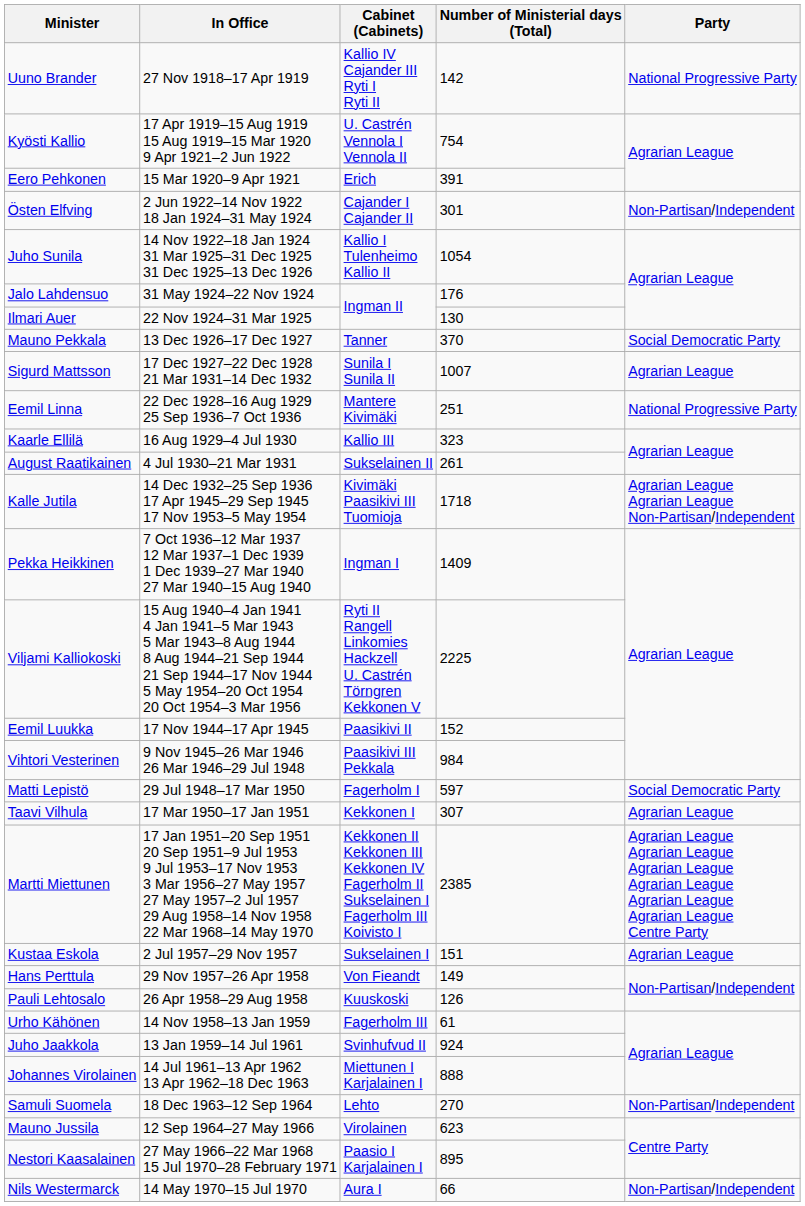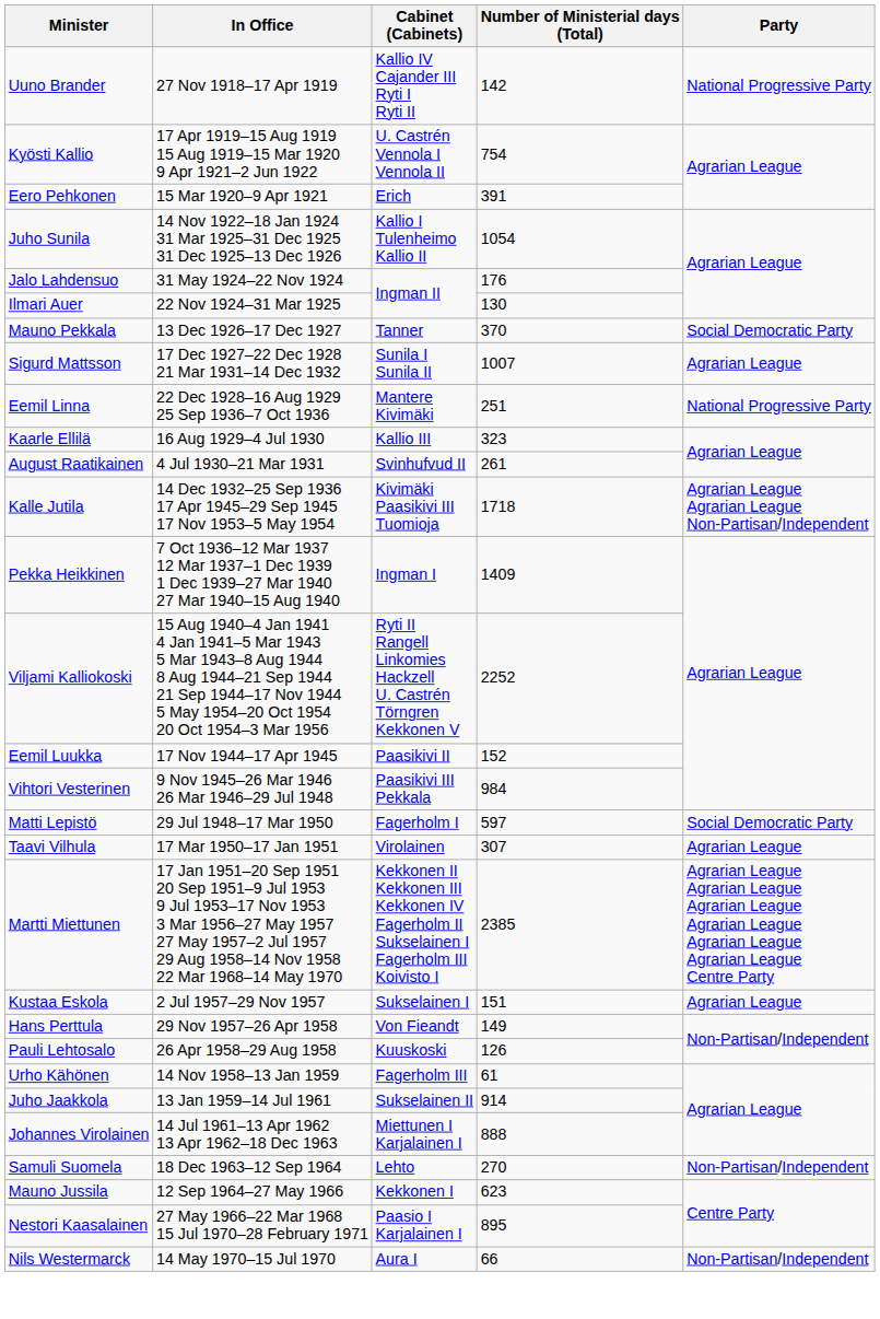 <table class="wikitable">
 <tr>
 <th>Minister</th>
 <th>In Office</th>
 <th>Cabinet<br>(Cabinets)</th>
 <th>Number of Ministerial days <br>(Total)</th>
 <th>Party</th>
 </tr>
 <tr>
 <td><a href='#'>Uuno Brander</a></td>
 <td>27 Nov 1918–17 Apr 1919</td>
 <td><a href='#'>Kallio IV</a><br> <a href='#'>Cajander III</a><br><a href='#'>Ryti I</a><br><a href='#'>Ryti II</a></td>
 <td>142</td>
 <td><a href='#'>National Progressive Party</a></td>
 </tr>
 <tr>
 <td><a href='#'>Kyösti Kallio</a></td>
 <td>17 Apr 1919–15 Aug 1919<br>15 Aug 1919–15  Mar  1920<br>9 Apr 1921–2 Jun 1922</td>
 <td><a href='#'>U. Castrén</a><br><a href='#'>Vennola I</a><br><a href='#'>Vennola II</a></td>
 <td>754</td>
 <td rowspan=2><a href='#'>Agrarian League</a></td>
 </tr>
 <tr>
 <td><a href='#'>Eero Pehkonen</a></td>
 <td>15  Mar  1920–9 Apr 1921</td>
 <td><a href='#'>Erich</a></td>
 <td>391</td>
-</tr>
-<tr>
-<td><a href='#'>Östen Elfving</a></td>
-<td>2 Jun 1922–14 Nov 1922<br>18 Jan 1924–31 May 1924</td>
-<td><a href='#'>Cajander I</a><br><a href='#'>Cajander II</a></td>
-<td>301</td>
-<td><a href='#'>Non-Partisan</a>/<a href='#'>Independent</a></td>
 </tr>
 <tr>
 <td><a href='#'>Juho Sunila</a></td>
 <td>14 Nov 1922–18 Jan 1924<br>31  Mar  1925–31 Dec 1925<br>31 Dec 1925–13 Dec 1926</td>
 <td><a href='#'>Kallio I</a><br><a href='#'>Tulenheimo</a><br><a href='#'>Kallio II</a></td>
 <td>1054</td>
 <td rowspan=3><a href='#'>Agrarian League</a></td>
 </tr>
 <tr>
 <td><a href='#'>Jalo Lahdensuo</a></td>
 <td>31 May 1924–22 Nov 1924</td>
 <td rowspan=2><a href='#'>Ingman II</a></td>
 <td>176</td>
 </tr>
 <tr>
 <td><a href='#'>Ilmari Auer</a></td>
 <td>22 Nov 1924–31  Mar  1925</td>
 <td>130</td>
 </tr>
 <tr>
 <td><a href='#'>Mauno Pekkala</a></td>
 <td>13 Dec 1926–17 Dec 1927</td>
 <td><a href='#'>Tanner</a></td>
 <td>370</td>
 <td><a href='#'>Social Democratic Party</a></td>
 </tr>
 <tr>
 <td><a href='#'>Sigurd Mattsson</a></td>
 <td>17 Dec 1927–22 Dec 1928<br>21  Mar  1931–14 Dec 1932</td>
 <td><a href='#'>Sunila I</a><br><a href='#'>Sunila II</a></td>
 <td>1007</td>
 <td><a href='#'>Agrarian League</a></td>
 </tr>
 <tr>
 <td><a href='#'>Eemil Linna</a></td>
 <td>22 Dec 1928–16 Aug 1929<br>25 Sep 1936–7 Oct 1936</td>
 <td><a href='#'>Mantere</a><br><a href='#'>Kivimäki</a></td>
 <td>251</td>
 <td><a href='#'>National Progressive Party</a></td>
 </tr>
 <tr>
 <td><a href='#'>Kaarle Ellilä</a></td>
 <td>16 Aug 1929–4 Jul 1930</td>
 <td><a href='#'>Kallio III</a></td>
 <td>323</td>
 <td rowspan=2><a href='#'>Agrarian League</a></td>
 </tr>
 <tr>
 <td><a href='#'>August Raatikainen</a></td>
 <td>4 Jul 1930–21  Mar  1931</td>
-<td><a href='#'>Sukselainen II</a></td>
+<td><a href='#'>Svinhufvud II</a></td>
 <td>261</td>
 </tr>
 <tr>
 <td><a href='#'>Kalle Jutila</a></td>
 <td>14 Dec 1932–25 Sep 1936<br>17 Apr 1945–29 Sep 1945<br>17 Nov 1953–5 May 1954</td>
 <td><a href='#'>Kivimäki</a><br><a href='#'>Paasikivi III</a><br><a href='#'>Tuomioja</a></td>
 <td>1718</td>
 <td><a href='#'>Agrarian League</a><br><a href='#'>Agrarian League</a><br><a href='#'>Non-Partisan</a>/<a href='#'>Independent</a></td>
 </tr>
 <tr>
 <td><a href='#'>Pekka Heikkinen</a></td>
 <td>7 Oct 1936–12  Mar  1937<br>12  Mar  1937–1 Dec 1939<br>1 Dec 1939–27  Mar  1940<br>27  Mar  1940–15 Aug 1940</td>
 <td><a href='#'>Ingman I</a></td>
 <td>1409</td>
 <td rowspan=4><a href='#'>Agrarian League</a></td>
 </tr>
 <tr>
 <td><a href='#'>Viljami Kalliokoski</a></td>
 <td>15 Aug 1940–4 Jan 1941<br>4 Jan 1941–5  Mar  1943<br>5  Mar  1943–8 Aug 1944<br>8 Aug 1944–21 Sep 1944<br>21 Sep 1944–17 Nov 1944<br>5 May 1954–20 Oct 1954<br>20 Oct 1954–3  Mar  1956</td>
 <td><a href='#'>Ryti II</a><br><a href='#'>Rangell</a><br><a href='#'>Linkomies</a><br><a href='#'>Hackzell</a><br><a href='#'>U. Castrén</a><br><a href='#'>Törngren</a><br><a href='#'>Kekkonen V</a></td>
-<td>2225</td>
+<td>2252</td>
 </tr>
 <tr>
 <td><a href='#'>Eemil Luukka</a></td>
 <td>17 Nov 1944–17 Apr 1945</td>
 <td><a href='#'>Paasikivi II</a></td>
 <td>152</td>
 </tr>
 <tr>
 <td><a href='#'>Vihtori Vesterinen</a></td>
 <td>9 Nov 1945–26  Mar  1946<br>26  Mar  1946–29 Jul 1948</td>
 <td><a href='#'>Paasikivi III</a><br><a href='#'>Pekkala</a></td>
 <td>984</td>
 </tr>
 <tr>
 <td><a href='#'>Matti Lepistö</a></td>
 <td>29 Jul 1948–17  Mar  1950</td>
 <td><a href='#'>Fagerholm I</a></td>
 <td>597</td>
 <td><a href='#'>Social Democratic Party</a></td>
 </tr>
 <tr>
 <td><a href='#'>Taavi Vilhula</a></td>
 <td>17  Mar  1950–17 Jan 1951</td>
-<td><a href='#'>Kekkonen I</a></td>
+<td><a href='#'>Virolainen</a></td>
 <td>307</td>
 <td><a href='#'>Agrarian League</a></td>
 </tr>
 <tr>
 <td><a href='#'>Martti Miettunen</a></td>
 <td>17 Jan 1951–20 Sep 1951<br>20 Sep 1951–9 Jul 1953<br>9 Jul 1953–17 Nov 1953<br>3  Mar  1956–27 May 1957<br>27 May 1957–2 Jul 1957<br>29 Aug 1958–14 Nov 1958<br>22  Mar  1968–14 May 1970</td>
 <td><a href='#'>Kekkonen II</a><br><a href='#'>Kekkonen III</a><br><a href='#'>Kekkonen IV</a><br><a href='#'>Fagerholm II</a><br><a href='#'>Sukselainen I</a><br><a href='#'>Fagerholm III</a><br><a href='#'>Koivisto I</a></td>
 <td>2385</td>
 <td><a href='#'>Agrarian League</a><br><a href='#'>Agrarian League</a><br><a href='#'>Agrarian League</a><br><a href='#'>Agrarian League</a><br><a href='#'>Agrarian League</a><br><a href='#'>Agrarian League</a><br><a href='#'>Centre Party</a></td>
 </tr>
 <tr>
 <td><a href='#'>Kustaa Eskola</a></td>
 <td>2 Jul 1957–29 Nov 1957</td>
 <td><a href='#'>Sukselainen I</a></td>
 <td>151</td>
 <td><a href='#'>Agrarian League</a></td>
 </tr>
 <tr>
 <td><a href='#'>Hans Perttula</a></td>
 <td>29 Nov 1957–26 Apr 1958</td>
 <td><a href='#'>Von Fieandt</a></td>
 <td>149</td>
 <td rowspan=2><a href='#'>Non-Partisan</a>/<a href='#'>Independent</a></td>
 </tr>
 <tr>
 <td><a href='#'>Pauli Lehtosalo</a></td>
 <td>26 Apr 1958–29 Aug 1958</td>
 <td><a href='#'>Kuuskoski</a></td>
 <td>126</td>
 </tr>
 <tr>
 <td><a href='#'>Urho Kähönen</a></td>
 <td>14 Nov 1958–13 Jan 1959</td>
 <td><a href='#'>Fagerholm III</a></td>
 <td>61</td>
 <td rowspan=3><a href='#'>Agrarian League</a></td>
 </tr>
 <tr>
 <td><a href='#'>Juho Jaakkola</a></td>
 <td>13 Jan 1959–14 Jul 1961</td>
-<td><a href='#'>Svinhufvud II</a></td>
-<td>924</td>
+<td><a href='#'>Sukselainen II</a></td>
+<td>914</td>
 </tr>
 <tr>
 <td><a href='#'>Johannes Virolainen</a></td>
 <td>14 Jul 1961–13 Apr 1962<br>13 Apr 1962–18 Dec 1963</td>
 <td><a href='#'>Miettunen I</a><br><a href='#'>Karjalainen I</a></td>
 <td>888</td>
 </tr>
 <tr>
 <td><a href='#'>Samuli Suomela</a></td>
 <td>18 Dec 1963–12 Sep 1964</td>
 <td><a href='#'>Lehto</a></td>
 <td>270</td>
 <td><a href='#'>Non-Partisan</a>/<a href='#'>Independent</a></td>
 </tr>
 <tr>
 <td><a href='#'>Mauno Jussila</a></td>
 <td>12 Sep 1964–27 May 1966</td>
-<td><a href='#'>Virolainen</a></td>
+<td><a href='#'>Kekkonen I</a></td>
 <td>623</td>
 <td rowspan=2><a href='#'>Centre Party</a></td>
 </tr>
 <tr>
 <td><a href='#'>Nestori Kaasalainen</a></td>
 <td>27 May 1966–22  Mar  1968<br>15 Jul 1970–28  February 1971</td>
 <td><a href='#'>Paasio I</a><br><a href='#'>Karjalainen I</a></td>
 <td>895</td>
 </tr>
 <tr>
 <td><a href='#'>Nils Westermarck</a></td>
 <td>14 May 1970–15 Jul 1970</td>
 <td><a href='#'>Aura I</a></td>
 <td>66</td>
 <td><a href='#'>Non-Partisan</a>/<a href='#'>Independent</a></td>
 </tr>
 </table>
